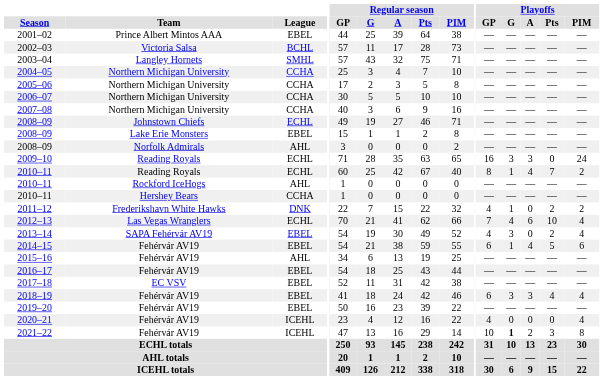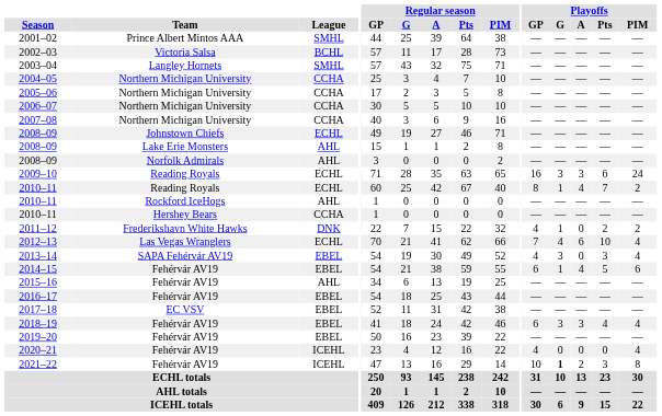 <table border="0" cellpadding="1" cellspacing="0" style="text-align:center; width:60em">
 <tr bgcolor="#e0e0e0">
 <th colspan="3" bgcolor="#ffffff"></th>
 <th rowspan="101" bgcolor="#ffffff"></th>
 <th colspan="5"><a href='#'>Regular season</a></th>
 <th rowspan="101" bgcolor="#ffffff"></th>
 <th colspan="5"><a href='#'>Playoffs</a></th>
 </tr>
 <tr bgcolor="#e0e0e0">
 <th><a href='#'>Season</a></th>
 <th>Team</th>
 <th>League</th>
 <th>GP</th>
 <th><a href='#'>G</a></th>
 <th><a href='#'>A</a></th>
 <th><a href='#'>Pts</a></th>
 <th><a href='#'>PIM</a></th>
 <th>GP</th>
 <th>G</th>
 <th>A</th>
 <th>Pts</th>
 <th>PIM</th>
 </tr>
 <tr>
 <td>2001–02</td>
 <td>Prince Albert Mintos AAA</td>
-<td>EBEL</td>
+<td><a href='#'>SMHL</a></td>
 <td>44</td>
 <td>25</td>
 <td>39</td>
 <td>64</td>
 <td>38</td>
 <td>—</td>
 <td>—</td>
 <td>—</td>
 <td>—</td>
 <td>—</td>
 </tr>
 <tr bgcolor="#f0f0f0">
 <td>2002–03</td>
 <td><a href='#'>Victoria Salsa</a></td>
 <td><a href='#'>BCHL</a></td>
 <td>57</td>
 <td>11</td>
 <td>17</td>
 <td>28</td>
 <td>73</td>
 <td>—</td>
 <td>—</td>
 <td>—</td>
 <td>—</td>
 <td>—</td>
 </tr>
 <tr>
 <td>2003–04</td>
 <td><a href='#'>Langley Hornets</a></td>
 <td><a href='#'>SMHL</a></td>
 <td>57</td>
 <td>43</td>
 <td>32</td>
 <td>75</td>
 <td>71</td>
 <td>—</td>
 <td>—</td>
 <td>—</td>
 <td>—</td>
 <td>—</td>
 </tr>
 <tr bgcolor="#f0f0f0">
 <td><a href='#'>2004–05</a></td>
 <td><a href='#'>Northern Michigan University</a></td>
 <td><a href='#'>CCHA</a></td>
 <td>25</td>
 <td>3</td>
 <td>4</td>
 <td>7</td>
 <td>10</td>
 <td>—</td>
 <td>—</td>
 <td>—</td>
 <td>—</td>
 <td>—</td>
 </tr>
 <tr>
 <td><a href='#'>2005–06</a></td>
 <td>Northern Michigan University</td>
 <td>CCHA</td>
 <td>17</td>
 <td>2</td>
 <td>3</td>
 <td>5</td>
 <td>8</td>
 <td>—</td>
 <td>—</td>
 <td>—</td>
 <td>—</td>
 <td>—</td>
 </tr>
 <tr bgcolor="#f0f0f0">
 <td><a href='#'>2006–07</a></td>
 <td>Northern Michigan University</td>
 <td>CCHA</td>
 <td>30</td>
 <td>5</td>
 <td>5</td>
 <td>10</td>
 <td>10</td>
 <td>—</td>
 <td>—</td>
 <td>—</td>
 <td>—</td>
 <td>—</td>
 </tr>
 <tr>
 <td><a href='#'>2007–08</a></td>
 <td>Northern Michigan University</td>
 <td>CCHA</td>
 <td>40</td>
 <td>3</td>
 <td>6</td>
 <td>9</td>
 <td>16</td>
 <td>—</td>
 <td>—</td>
 <td>—</td>
 <td>—</td>
 <td>—</td>
 </tr>
 <tr bgcolor="#f0f0f0">
 <td><a href='#'>2008–09</a></td>
 <td><a href='#'>Johnstown Chiefs</a></td>
 <td><a href='#'>ECHL</a></td>
 <td>49</td>
 <td>19</td>
 <td>27</td>
 <td>46</td>
 <td>71</td>
 <td>—</td>
 <td>—</td>
 <td>—</td>
 <td>—</td>
 <td>—</td>
 </tr>
 <tr>
 <td><a href='#'>2008–09</a></td>
 <td><a href='#'>Lake Erie Monsters</a></td>
-<td>EBEL</td>
+<td><a href='#'>AHL</a></td>
 <td>15</td>
 <td>1</td>
 <td>1</td>
 <td>2</td>
 <td>8</td>
 <td>—</td>
 <td>—</td>
 <td>—</td>
 <td>—</td>
 <td>—</td>
 </tr>
 <tr bgcolor="#f0f0f0">
 <td>2008–09</td>
 <td><a href='#'>Norfolk Admirals</a></td>
 <td>AHL</td>
 <td>3</td>
 <td>0</td>
 <td>0</td>
 <td>0</td>
 <td>2</td>
 <td>—</td>
 <td>—</td>
 <td>—</td>
 <td>—</td>
 <td>—</td>
 </tr>
 <tr>
 <td><a href='#'>2009–10</a></td>
 <td><a href='#'>Reading Royals</a></td>
 <td>ECHL</td>
 <td>71</td>
 <td>28</td>
 <td>35</td>
 <td>63</td>
 <td>65</td>
 <td>16</td>
 <td>3</td>
 <td>3</td>
-<td>0</td>
+<td>6</td>
 <td>24</td>
 </tr>
 <tr bgcolor="#f0f0f0">
 <td><a href='#'>2010–11</a></td>
 <td>Reading Royals</td>
 <td>ECHL</td>
 <td>60</td>
 <td>25</td>
 <td>42</td>
 <td>67</td>
 <td>40</td>
 <td>8</td>
 <td>1</td>
 <td>4</td>
 <td>7</td>
 <td>2</td>
 </tr>
 <tr>
 <td><a href='#'>2010–11</a></td>
 <td><a href='#'>Rockford IceHogs</a></td>
 <td>AHL</td>
 <td>1</td>
 <td>0</td>
 <td>0</td>
 <td>0</td>
 <td>0</td>
 <td>—</td>
 <td>—</td>
 <td>—</td>
 <td>—</td>
 <td>—</td>
 </tr>
 <tr bgcolor="#f0f0f0">
 <td>2010–11</td>
 <td><a href='#'>Hershey Bears</a></td>
 <td>CCHA</td>
 <td>1</td>
 <td>0</td>
 <td>0</td>
 <td>0</td>
 <td>0</td>
 <td>—</td>
 <td>—</td>
 <td>—</td>
 <td>—</td>
 <td>—</td>
 </tr>
 <tr>
 <td><a href='#'>2011–12</a></td>
 <td><a href='#'>Frederikshavn White Hawks</a></td>
 <td><a href='#'>DNK</a></td>
 <td>22</td>
 <td>7</td>
 <td>15</td>
 <td>22</td>
 <td>32</td>
 <td>4</td>
 <td>1</td>
 <td>0</td>
 <td>2</td>
 <td>2</td>
 </tr>
 <tr bgcolor="#f0f0f0">
 <td><a href='#'>2012–13</a></td>
 <td><a href='#'>Las Vegas Wranglers</a></td>
 <td>ECHL</td>
 <td>70</td>
 <td>21</td>
 <td>41</td>
 <td>62</td>
 <td>66</td>
 <td>7</td>
 <td>4</td>
 <td>6</td>
 <td>10</td>
 <td>4</td>
 </tr>
 <tr>
 <td><a href='#'>2013–14</a></td>
 <td><a href='#'>SAPA Fehérvár AV19</a></td>
 <td><a href='#'>EBEL</a></td>
 <td>54</td>
 <td>19</td>
 <td>30</td>
 <td>49</td>
 <td>52</td>
 <td>4</td>
 <td>3</td>
 <td>0</td>
-<td>2</td>
+<td>3</td>
 <td>4</td>
 </tr>
 <tr bgcolor="#f0f0f0">
 <td><a href='#'>2014–15</a></td>
 <td>Fehérvár AV19</td>
 <td>EBEL</td>
 <td>54</td>
 <td>21</td>
 <td>38</td>
 <td>59</td>
 <td>55</td>
 <td>6</td>
 <td>1</td>
 <td>4</td>
 <td>5</td>
 <td>6</td>
 </tr>
 <tr>
 <td><a href='#'>2015–16</a></td>
 <td>Fehérvár AV19</td>
 <td>AHL</td>
 <td>34</td>
 <td>6</td>
 <td>13</td>
 <td>19</td>
 <td>25</td>
 <td>—</td>
 <td>—</td>
 <td>—</td>
 <td>—</td>
 <td>—</td>
 </tr>
 <tr bgcolor="#f0f0f0">
 <td><a href='#'>2016–17</a></td>
 <td>Fehérvár AV19</td>
 <td>EBEL</td>
 <td>54</td>
 <td>18</td>
 <td>25</td>
 <td>43</td>
 <td>44</td>
 <td>—</td>
 <td>—</td>
 <td>—</td>
 <td>—</td>
 <td>—</td>
 </tr>
 <tr>
 <td><a href='#'>2017–18</a></td>
 <td><a href='#'>EC VSV</a></td>
 <td>EBEL</td>
 <td>52</td>
 <td>11</td>
 <td>31</td>
 <td>42</td>
 <td>38</td>
 <td>—</td>
 <td>—</td>
 <td>—</td>
 <td>—</td>
 <td>—</td>
 </tr>
 <tr bgcolor="#f0f0f0">
 <td><a href='#'>2018–19</a></td>
 <td>Fehérvár AV19</td>
 <td>EBEL</td>
 <td>41</td>
 <td>18</td>
 <td>24</td>
 <td>42</td>
 <td>46</td>
 <td>6</td>
 <td>3</td>
 <td>3</td>
 <td>4</td>
 <td>4</td>
 </tr>
 <tr>
 <td><a href='#'>2019–20</a></td>
 <td>Fehérvár AV19</td>
 <td>EBEL</td>
 <td>50</td>
 <td>16</td>
 <td>23</td>
 <td>39</td>
 <td>22</td>
 <td>—</td>
 <td>—</td>
 <td>—</td>
 <td>—</td>
 <td>—</td>
 </tr>
 <tr bgcolor="#f0f0f0">
 <td><a href='#'>2020–21</a></td>
 <td>Fehérvár AV19</td>
 <td>ICEHL</td>
 <td>23</td>
 <td>4</td>
 <td>12</td>
 <td>16</td>
 <td>22</td>
 <td>4</td>
 <td>0</td>
 <td>0</td>
 <td>0</td>
 <td>4</td>
 </tr>
 <tr>
 <td><a href='#'>2021–22</a></td>
 <td>Fehérvár AV19</td>
 <td>ICEHL</td>
 <td>47</td>
 <td>13</td>
 <td>16</td>
 <td>29</td>
 <td>14</td>
 <td>10</td>
 <th>1</th>
 <td>2</td>
 <td>3</td>
 <td>8</td>
 </tr>
 <tr bgcolor="#e0e0e0">
 <th colspan="3">ECHL totals</th>
 <th>250</th>
 <th>93</th>
 <th>145</th>
 <th>238</th>
 <th>242</th>
 <th>31</th>
 <th>10</th>
 <th>13</th>
 <th>23</th>
 <th>30</th>
 </tr>
 <tr bgcolor="#e0e0e0">
 <th colspan="3">AHL totals</th>
 <th>20</th>
 <th>1</th>
 <th>1</th>
 <th>2</th>
 <th>10</th>
 <th>—</th>
 <th>—</th>
 <th>—</th>
 <th>—</th>
 <th>—</th>
 </tr>
 <tr bgcolor="#e0e0e0">
 <th colspan="3">ICEHL totals</th>
 <th>409</th>
 <th>126</th>
 <th>212</th>
 <th>338</th>
 <th>318</th>
 <th>30</th>
 <th>6</th>
 <th>9</th>
 <th>15</th>
 <th>22</th>
 </tr>
 </table>
